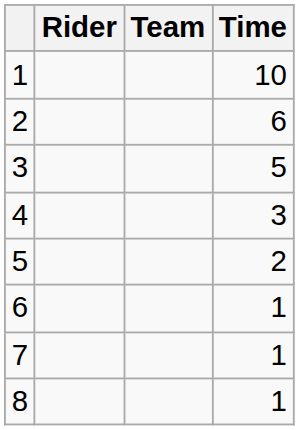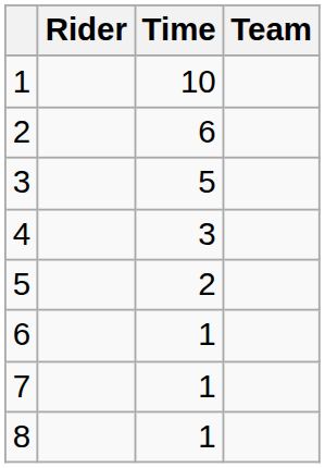 <table class="wikitable">
 <tr>
 <th></th>
 <th>Rider</th>
+<th>Time</th>
 <th>Team</th>
-<th>Time</th>
 </tr>
 <tr>
 <td>1</td>
 <td> </td>
+<td align=right>10</td>
 <td></td>
-<td align=right>10</td>
 </tr>
 <tr>
 <td>2</td>
 <td></td>
+<td align=right>6</td>
 <td></td>
-<td align=right>6</td>
 </tr>
 <tr>
 <td>3</td>
 <td></td>
+<td align=right>5</td>
 <td></td>
-<td align=right>5</td>
 </tr>
 <tr>
 <td>4</td>
 <td></td>
+<td align=right>3</td>
 <td></td>
-<td align=right>3</td>
 </tr>
 <tr>
 <td>5</td>
 <td> </td>
+<td align=right>2</td>
 <td></td>
-<td align=right>2</td>
 </tr>
 <tr>
 <td>6</td>
 <td></td>
+<td align=right>1</td>
 <td></td>
-<td align=right>1</td>
 </tr>
 <tr>
 <td>7</td>
 <td></td>
+<td align=right>1</td>
 <td></td>
-<td align=right>1</td>
 </tr>
 <tr>
 <td>8</td>
 <td></td>
+<td align=right>1</td>
 <td></td>
-<td align=right>1</td>
 </tr>
 </table>
